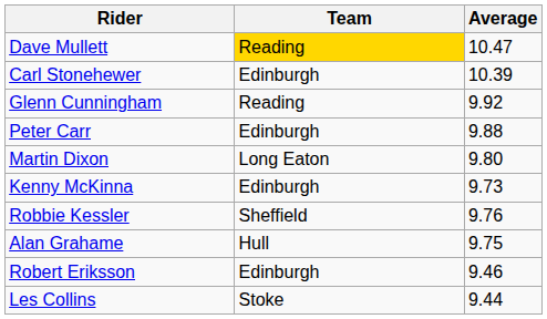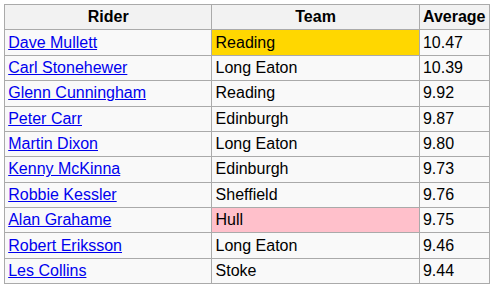 <table class="wikitable" style="font-size: 100%">
 <tr>
 <th width=200>Rider</th>
 <th width=200>Team</th>
 <th width=40>Average</th>
 </tr>
 <tr>
 <td align="left"> <a href='#'>Dave Mullett</a></td>
 <td style="background: gold;">Reading</td>
 <td>10.47</td>
 </tr>
 <tr>
 <td align="left"> <a href='#'>Carl Stonehewer</a></td>
-<td>Edinburgh</td>
+<td>Long Eaton</td>
 <td>10.39</td>
 </tr>
 <tr>
 <td align="left"> <a href='#'>Glenn Cunningham</a></td>
 <td>Reading</td>
 <td>9.92</td>
 </tr>
 <tr>
 <td align="left"> <a href='#'>Peter Carr</a></td>
 <td>Edinburgh</td>
-<td>9.88</td>
+<td>9.87</td>
 </tr>
 <tr>
 <td align="left"> <a href='#'>Martin Dixon</a></td>
 <td>Long Eaton</td>
 <td>9.80</td>
 </tr>
 <tr>
 <td align="left"> <a href='#'>Kenny McKinna</a></td>
 <td>Edinburgh</td>
 <td>9.73</td>
 </tr>
 <tr>
 <td align="left"> <a href='#'>Robbie Kessler</a></td>
 <td>Sheffield</td>
 <td>9.76</td>
 </tr>
 <tr>
 <td align="left"> <a href='#'>Alan Grahame</a></td>
-<td>Hull</td>
+<td style="background: pink;">Hull</td>
 <td>9.75</td>
 </tr>
 <tr>
 <td align="left"> <a href='#'>Robert Eriksson</a></td>
-<td>Edinburgh</td>
+<td>Long Eaton</td>
 <td>9.46</td>
 </tr>
 <tr>
 <td align="left"> <a href='#'>Les Collins</a></td>
 <td>Stoke</td>
 <td>9.44</td>
 </tr>
 </table>
